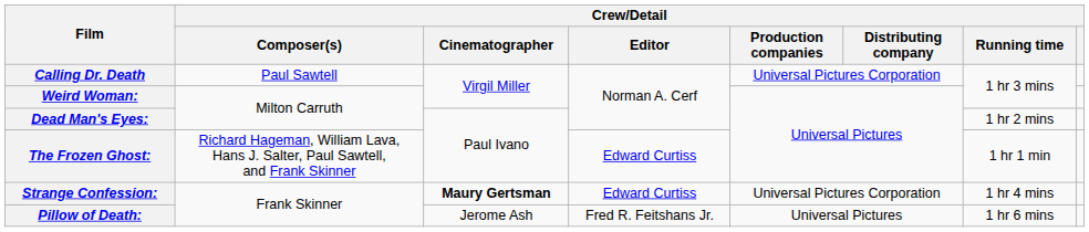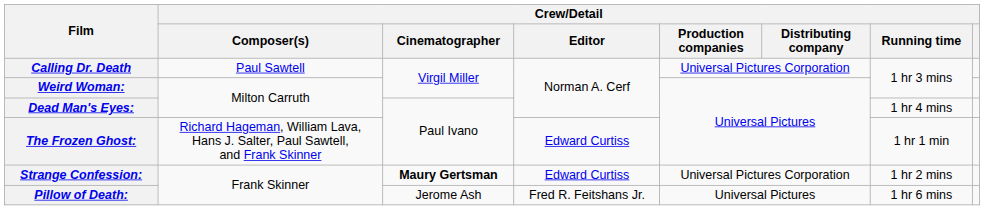 <table class="wikitable" style="text-align:center; width:99%;">
 <tr>
 <th rowspan="2">Film</th>
 <th colspan="7">Crew/Detail</th>
 </tr>
 <tr>
 <th style="text-align:center;">Composer(s)</th>
 <th style="text-align:center;">Cinematographer</th>
 <th style="text-align:center;">Editor</th>
 <th style="text-align:center;">Production <br>companies</th>
 <th style="text-align:center;">Distributing <br>company</th>
 <th style="text-align:center;">Running time</th>
 <th style="text-align:center;"></th>
 </tr>
 <tr>
 <th><em><a href='#'>Calling Dr. Death</a></em></th>
 <td><a href='#'>Paul Sawtell</a></td>
 <td rowspan="2"><a href='#'>Virgil Miller</a></td>
 <td rowspan="3">Norman A. Cerf</td>
 <td colspan="2"><a href='#'>Universal Pictures Corporation</a></td>
 <td rowspan="2">1 hr 3 mins</td>
 <td></td>
 </tr>
 <tr>
 <th><em><a href='#'>Weird Woman: <br></a></em></th>
 <td rowspan="2">Milton Carruth</td>
 <td colspan="2" rowspan="3"><a href='#'>Universal Pictures</a></td>
 <td></td>
 </tr>
 <tr>
 <th><em><a href='#'>Dead Man's Eyes: <br></a></em></th>
 <td rowspan="2">Paul Ivano</td>
-<td>1 hr 2 mins</td>
+<td>1 hr 4 mins</td>
 <td></td>
 </tr>
 <tr>
 <th><em><a href='#'>The Frozen Ghost: <br></a></em></th>
 <td><a href='#'>Richard Hageman</a>, William Lava, <br>Hans J. Salter, Paul Sawtell, <br>and <a href='#'>Frank Skinner</a></td>
 <td><a href='#'>Edward Curtiss</a></td>
 <td>1 hr 1 min</td>
 <td></td>
 </tr>
 <tr>
 <th><em><a href='#'>Strange Confession: <br></a></em></th>
 <td rowspan="2">Frank Skinner</td>
 <td><strong>Maury Gertsman</strong></td>
 <td><a href='#'>Edward Curtiss</a></td>
 <td colspan="2">Universal Pictures Corporation</td>
-<td>1 hr 4 mins</td>
+<td>1 hr 2 mins</td>
 <td></td>
 </tr>
 <tr>
 <th><em><a href='#'>Pillow of Death: <br></a></em></th>
 <td>Jerome Ash</td>
 <td>Fred R. Feitshans Jr.</td>
 <td colspan="2">Universal Pictures</td>
 <td>1 hr 6 mins</td>
 <td></td>
 </tr>
 </table>
